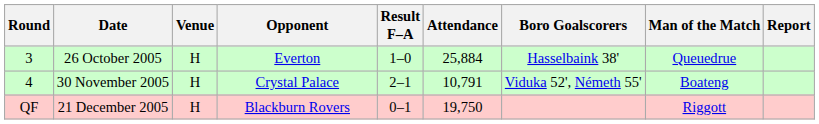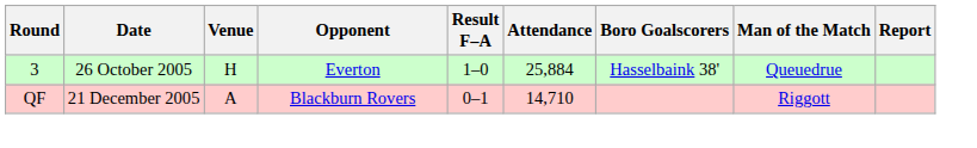 <table class="wikitable" style="text-align:center; font-size:smaller;">
 <tr>
 <th>Round</th>
 <th>Date</th>
 <th>Venue</th>
 <th style="width:140px;">Opponent</th>
 <th>Result<br>F–A</th>
 <th>Attendance</th>
 <th>Boro Goalscorers</th>
 <th>Man of the Match</th>
 <th>Report</th>
 </tr>
 <tr style="background:#cfc;">
 <td>3</td>
 <td>26 October 2005</td>
 <td>H</td>
 <td><a href='#'>Everton</a></td>
 <td>1–0</td>
 <td>25,884</td>
 <td><a href='#'>Hasselbaink</a> 38'</td>
 <td><a href='#'>Queuedrue</a></td>
 <td></td>
 </tr>
-<tr style="background:#cfc;">
-<td>4</td>
-<td>30 November 2005</td>
-<td>H</td>
-<td><a href='#'>Crystal Palace</a></td>
-<td>2–1</td>
-<td>10,791</td>
-<td><a href='#'>Viduka</a> 52', <a href='#'>Németh</a> 55'</td>
-<td><a href='#'>Boateng</a></td>
-<td></td>
-</tr>
 <tr style="background:#fcc;">
 <td>QF</td>
 <td>21 December 2005</td>
-<td>H</td>
+<td>A</td>
 <td><a href='#'>Blackburn Rovers</a></td>
 <td>0–1</td>
-<td>19,750</td>
+<td>14,710</td>
 <td></td>
 <td><a href='#'>Riggott</a></td>
 <td></td>
 </tr>
 </table>
